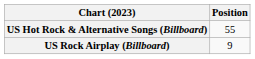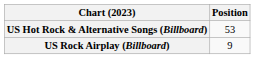 <table class="wikitable sortable plainrowheaders" style="text-align:center">
 <tr>
 <th scope="col">Chart (2023)</th>
 <th scope="col">Position</th>
 </tr>
 <tr>
 <th scope="row">US Hot Rock & Alternative Songs (<em>Billboard</em>)</th>
-<td>55</td>
+<td>53</td>
 </tr>
 <tr>
 <th scope="row">US Rock Airplay (<em>Billboard</em>)</th>
 <td>9</td>
 </tr>
 </table>
